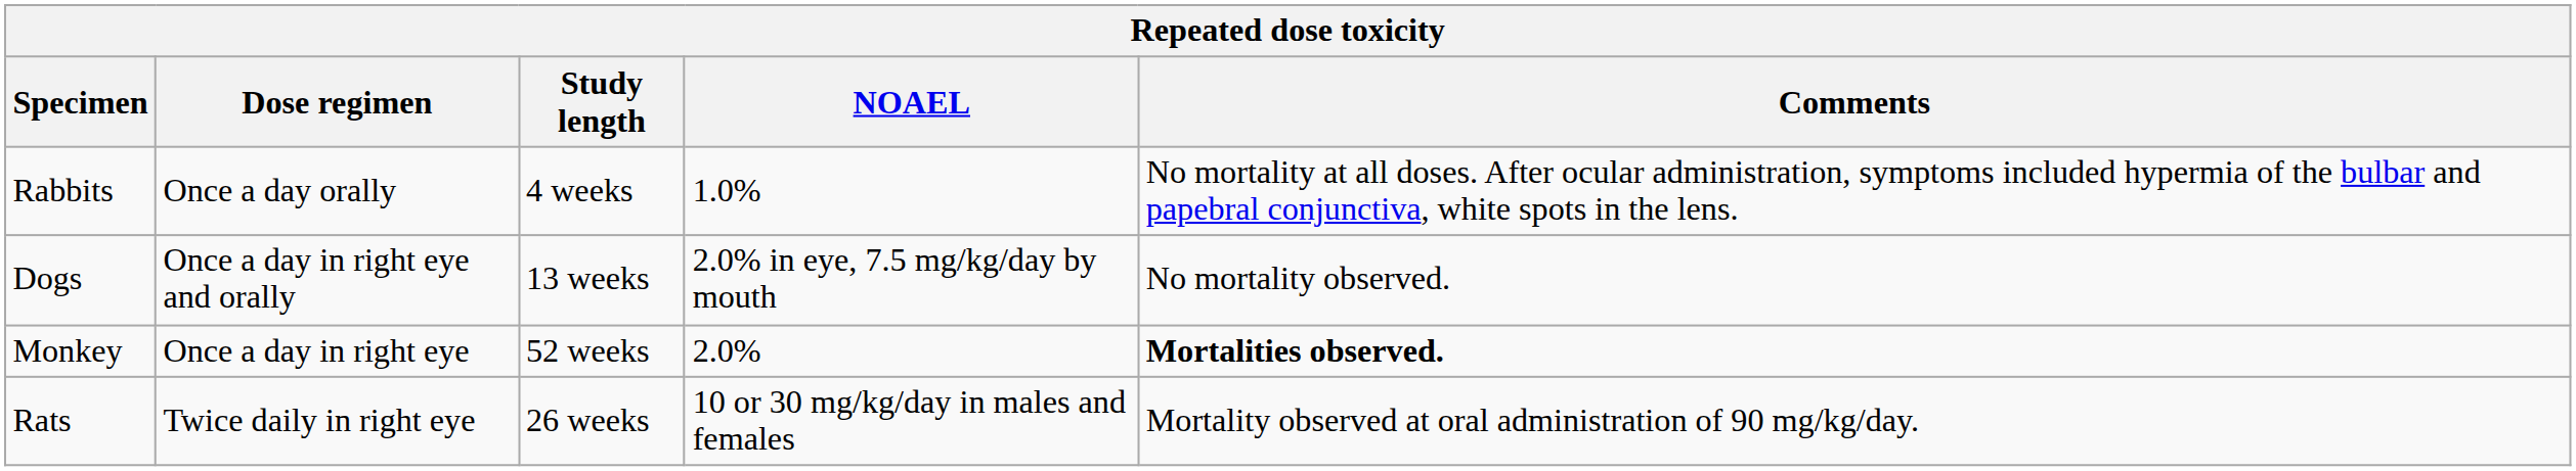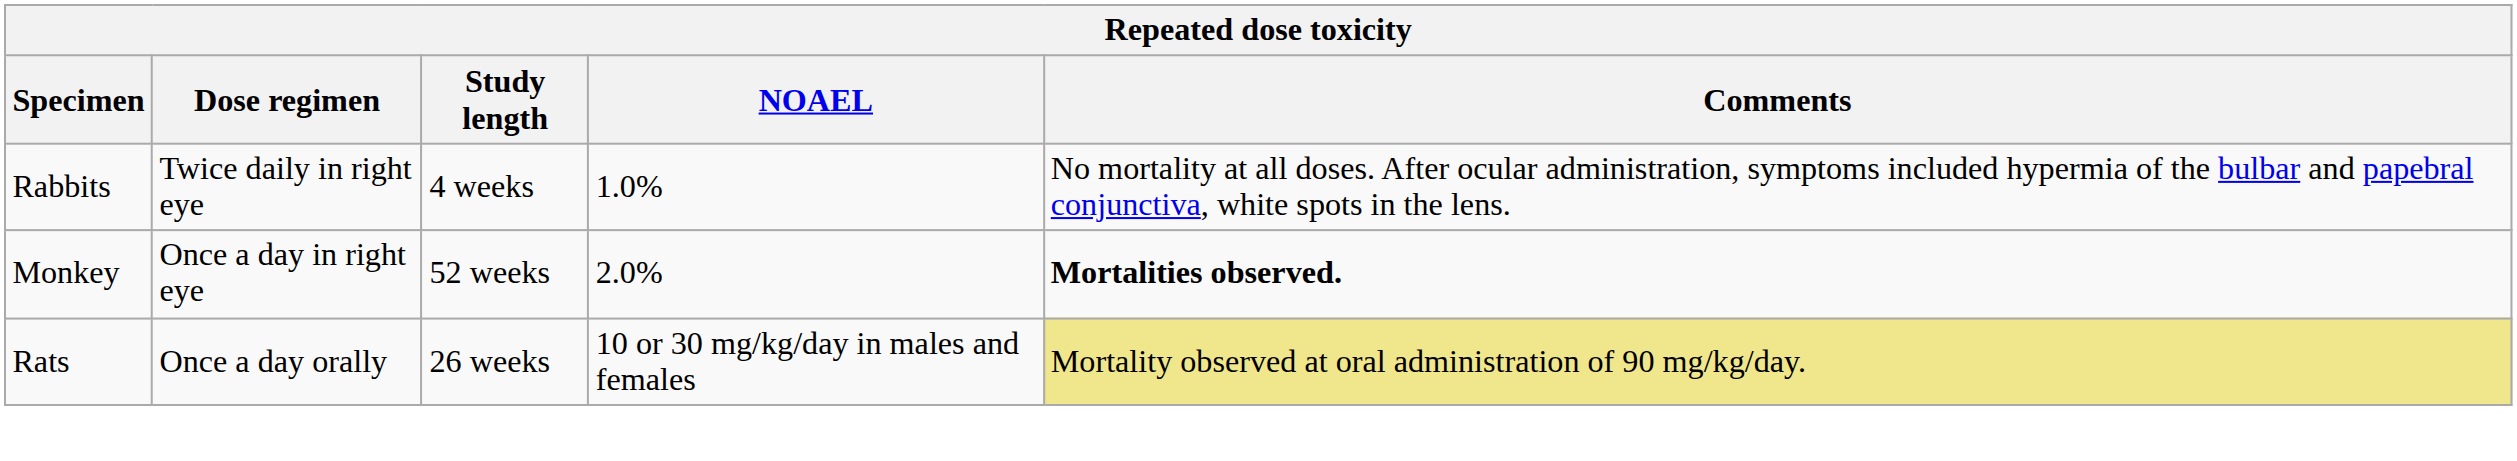 <table class="wikitable">
 <tr>
 <th colspan="5">Repeated dose toxicity</th>
 </tr>
 <tr>
 <th>Specimen</th>
 <th>Dose regimen</th>
 <th>Study length</th>
 <th><a href='#'>NOAEL</a></th>
 <th>Comments</th>
 </tr>
 <tr>
 <td>Rabbits</td>
-<td>Once a day orally</td>
+<td>Twice daily in right eye</td>
 <td>4 weeks</td>
 <td>1.0%</td>
 <td>No mortality at all doses. After ocular administration, symptoms included hypermia of the <a href='#'>bulbar</a> and <a href='#'>papebral conjunctiva</a>, white spots in the lens.</td>
-</tr>
-<tr>
-<td>Dogs</td>
-<td>Once a day in right eye and orally</td>
-<td>13 weeks</td>
-<td>2.0% in eye, 7.5 mg/kg/day by mouth</td>
-<td>No mortality observed.</td>
 </tr>
 <tr>
 <td>Monkey</td>
 <td>Once a day in right eye</td>
 <td>52 weeks</td>
 <td>2.0%</td>
 <td><strong>Mortalities observed.</strong></td>
 </tr>
 <tr>
 <td>Rats</td>
-<td>Twice daily in right eye</td>
+<td>Once a day orally</td>
 <td>26 weeks</td>
 <td>10 or 30 mg/kg/day in males and females</td>
-<td>Mortality observed at oral administration of 90 mg/kg/day.</td>
+<td style="background: khaki;">Mortality observed at oral administration of 90 mg/kg/day.</td>
 </tr>
 </table>
